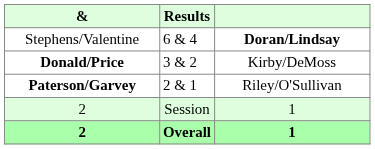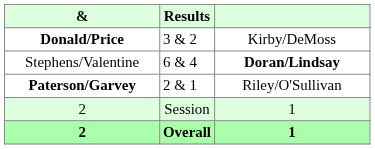 <table border="1" cellpadding="3" style="border-collapse: collapse; text-align:center;">
 <tr style="background:#ddffdd;">
 <th width=160> & </th>
 <th>Results</th>
 <th width=160></th>
 </tr>
 <tr>
+<td><strong>Donald/Price</strong></td>
+<td align=left> 3 & 2</td>
+<td>Kirby/DeMoss</td>
+</tr>
+<tr>
 <td>Stephens/Valentine</td>
 <td align=left> 6 & 4</td>
 <td><strong>Doran/Lindsay</strong></td>
-</tr>
-<tr>
-<td><strong>Donald/Price</strong></td>
-<td align=left> 3 & 2</td>
-<td>Kirby/DeMoss</td>
 </tr>
 <tr>
 <td><strong>Paterson/Garvey</strong></td>
 <td align=left> 2 & 1</td>
 <td>Riley/O'Sullivan</td>
 </tr>
 <tr style="background:#ddffdd;">
 <td>2</td>
 <td>Session</td>
 <td>1</td>
 </tr>
 <tr style="background:#aaffaa;">
 <th>2</th>
 <th>Overall</th>
 <th>1</th>
 </tr>
 </table>
